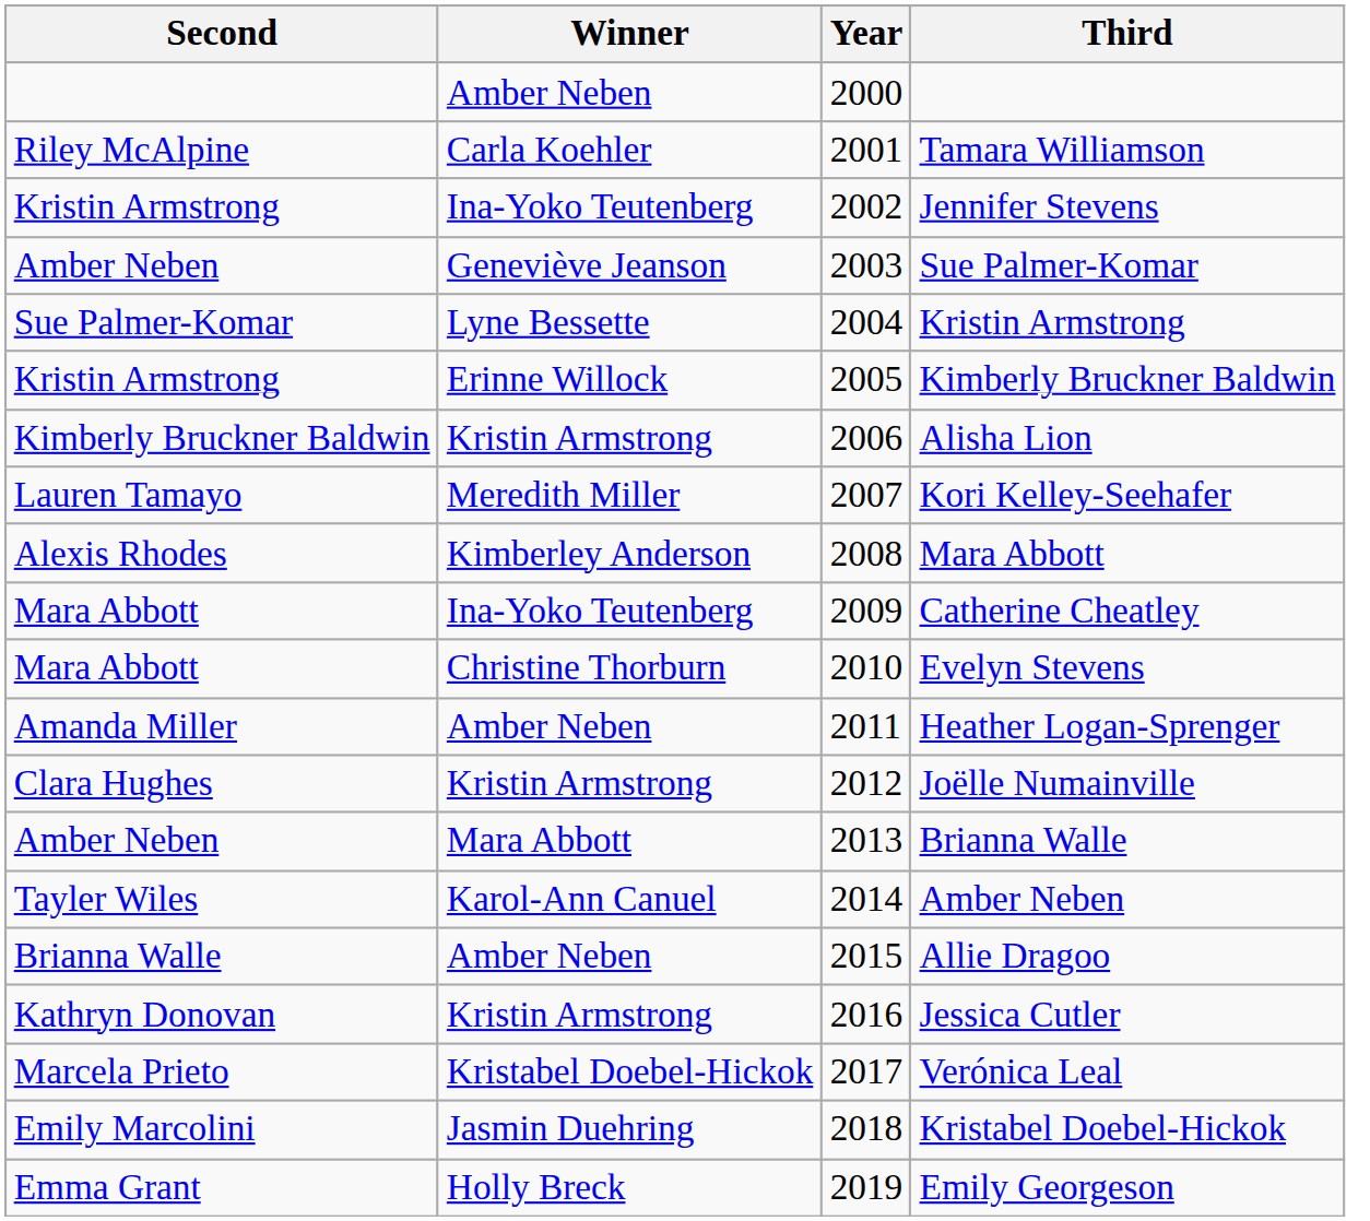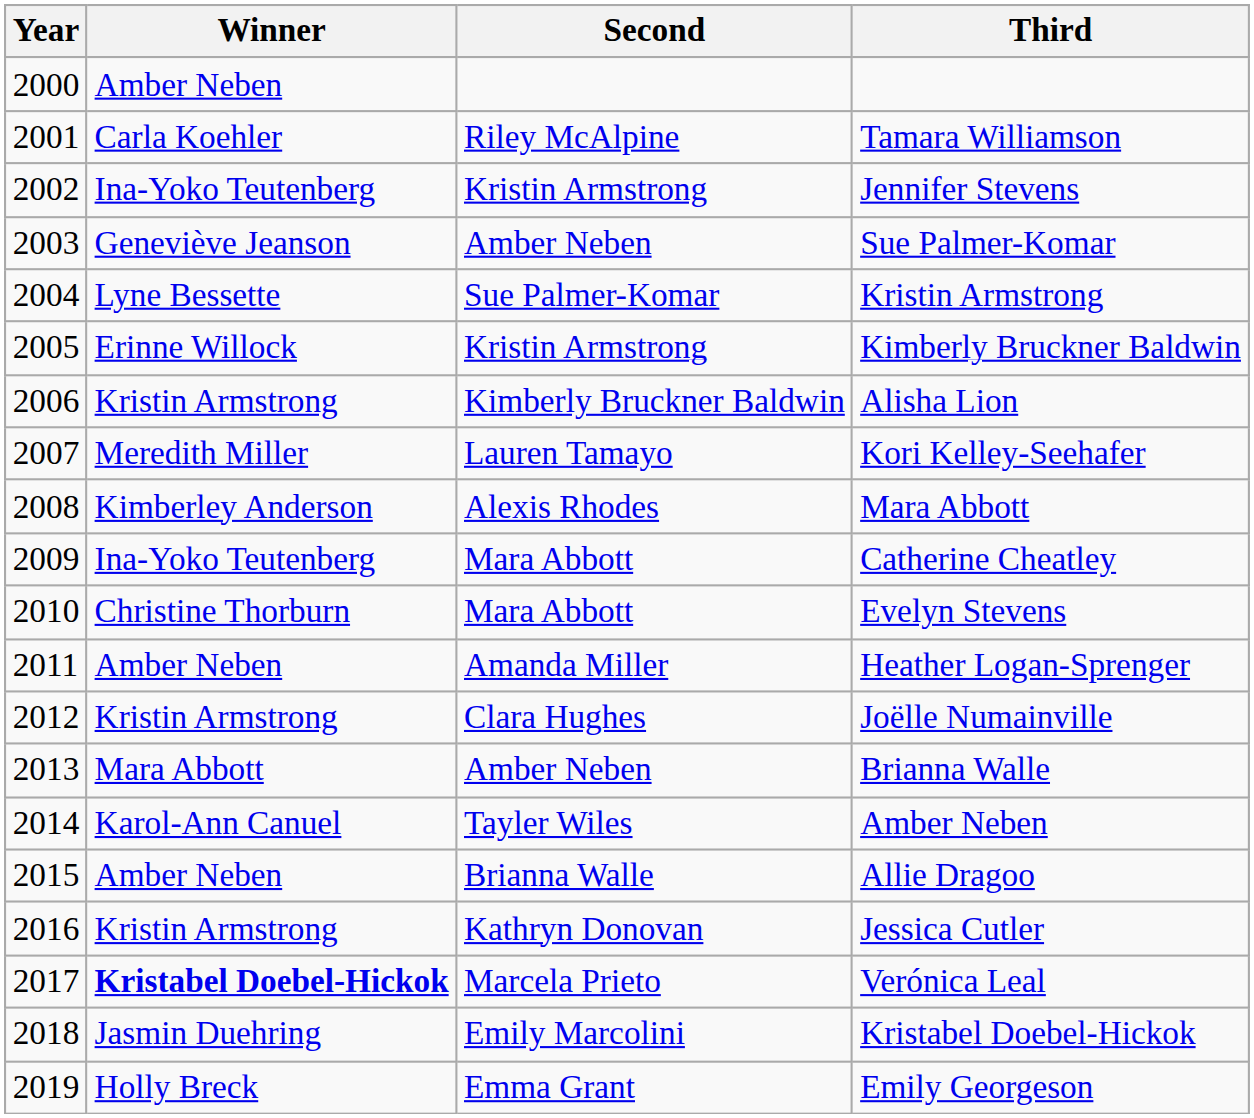 <table class="wikitable">
 <tr>
+<th>Year</th>
+<th>Winner</th>
 <th>Second</th>
-<th>Winner</th>
-<th>Year</th>
 <th>Third</th>
 </tr>
 <tr>
+<td>2000</td>
+<td> <a href='#'>Amber Neben</a></td>
 <td></td>
-<td> <a href='#'>Amber Neben</a></td>
-<td>2000</td>
 <td></td>
 </tr>
 <tr>
+<td>2001</td>
+<td> <a href='#'>Carla Koehler</a></td>
 <td> <a href='#'>Riley McAlpine</a></td>
-<td> <a href='#'>Carla Koehler</a></td>
-<td>2001</td>
 <td> <a href='#'>Tamara Williamson</a></td>
 </tr>
 <tr>
+<td>2002</td>
+<td> <a href='#'>Ina-Yoko Teutenberg</a></td>
 <td> <a href='#'>Kristin Armstrong</a></td>
-<td> <a href='#'>Ina-Yoko Teutenberg</a></td>
-<td>2002</td>
 <td> <a href='#'>Jennifer Stevens</a></td>
 </tr>
 <tr>
+<td>2003</td>
+<td> <a href='#'>Geneviève Jeanson</a></td>
 <td> <a href='#'>Amber Neben</a></td>
-<td> <a href='#'>Geneviève Jeanson</a></td>
-<td>2003</td>
 <td> <a href='#'>Sue Palmer-Komar</a></td>
 </tr>
 <tr>
+<td>2004</td>
+<td> <a href='#'>Lyne Bessette</a></td>
 <td> <a href='#'>Sue Palmer-Komar</a></td>
-<td> <a href='#'>Lyne Bessette</a></td>
-<td>2004</td>
 <td> <a href='#'>Kristin Armstrong</a></td>
 </tr>
 <tr>
+<td>2005</td>
+<td> <a href='#'>Erinne Willock</a></td>
 <td> <a href='#'>Kristin Armstrong</a></td>
-<td> <a href='#'>Erinne Willock</a></td>
-<td>2005</td>
 <td> <a href='#'>Kimberly Bruckner Baldwin</a></td>
 </tr>
 <tr>
+<td>2006</td>
+<td> <a href='#'>Kristin Armstrong</a></td>
 <td> <a href='#'>Kimberly Bruckner Baldwin</a></td>
-<td> <a href='#'>Kristin Armstrong</a></td>
-<td>2006</td>
 <td> <a href='#'>Alisha Lion</a></td>
 </tr>
 <tr>
+<td>2007</td>
+<td> <a href='#'>Meredith Miller</a></td>
 <td> <a href='#'>Lauren Tamayo</a></td>
-<td> <a href='#'>Meredith Miller</a></td>
-<td>2007</td>
 <td> <a href='#'>Kori Kelley-Seehafer</a></td>
 </tr>
 <tr>
+<td>2008</td>
+<td> <a href='#'>Kimberley Anderson</a></td>
 <td> <a href='#'>Alexis Rhodes</a></td>
-<td> <a href='#'>Kimberley Anderson</a></td>
-<td>2008</td>
 <td> <a href='#'>Mara Abbott</a></td>
 </tr>
 <tr>
+<td>2009</td>
+<td> <a href='#'>Ina-Yoko Teutenberg</a></td>
 <td> <a href='#'>Mara Abbott</a></td>
-<td> <a href='#'>Ina-Yoko Teutenberg</a></td>
-<td>2009</td>
 <td> <a href='#'>Catherine Cheatley</a></td>
 </tr>
 <tr>
+<td>2010</td>
+<td> <a href='#'>Christine Thorburn</a></td>
 <td> <a href='#'>Mara Abbott</a></td>
-<td> <a href='#'>Christine Thorburn</a></td>
-<td>2010</td>
 <td> <a href='#'>Evelyn Stevens</a></td>
 </tr>
 <tr>
+<td>2011</td>
+<td> <a href='#'>Amber Neben</a></td>
 <td> <a href='#'>Amanda Miller</a></td>
-<td> <a href='#'>Amber Neben</a></td>
-<td>2011</td>
 <td> <a href='#'>Heather Logan-Sprenger</a></td>
 </tr>
 <tr>
+<td>2012</td>
+<td> <a href='#'>Kristin Armstrong</a></td>
 <td> <a href='#'>Clara Hughes</a></td>
-<td> <a href='#'>Kristin Armstrong</a></td>
-<td>2012</td>
 <td> <a href='#'>Joëlle Numainville</a></td>
 </tr>
 <tr>
+<td>2013</td>
+<td> <a href='#'>Mara Abbott</a></td>
 <td> <a href='#'>Amber Neben</a></td>
-<td> <a href='#'>Mara Abbott</a></td>
-<td>2013</td>
 <td> <a href='#'>Brianna Walle</a></td>
 </tr>
 <tr>
+<td>2014</td>
+<td> <a href='#'>Karol-Ann Canuel</a></td>
 <td> <a href='#'>Tayler Wiles</a></td>
-<td> <a href='#'>Karol-Ann Canuel</a></td>
-<td>2014</td>
 <td> <a href='#'>Amber Neben</a></td>
 </tr>
 <tr>
+<td>2015</td>
+<td> <a href='#'>Amber Neben</a></td>
 <td> <a href='#'>Brianna Walle</a></td>
-<td> <a href='#'>Amber Neben</a></td>
-<td>2015</td>
 <td> <a href='#'>Allie Dragoo</a></td>
 </tr>
 <tr>
+<td>2016</td>
+<td> <a href='#'>Kristin Armstrong</a></td>
 <td> <a href='#'>Kathryn Donovan</a></td>
-<td> <a href='#'>Kristin Armstrong</a></td>
-<td>2016</td>
 <td> <a href='#'>Jessica Cutler</a></td>
 </tr>
 <tr>
+<td>2017</td>
+<td><strong> <a href='#'>Kristabel Doebel-Hickok</a></strong></td>
 <td> <a href='#'>Marcela Prieto</a></td>
-<td> <a href='#'>Kristabel Doebel-Hickok</a></td>
-<td>2017</td>
 <td> <a href='#'>Verónica Leal</a></td>
 </tr>
 <tr>
+<td>2018</td>
+<td> <a href='#'>Jasmin Duehring</a></td>
 <td> <a href='#'>Emily Marcolini</a></td>
-<td> <a href='#'>Jasmin Duehring</a></td>
-<td>2018</td>
 <td> <a href='#'>Kristabel Doebel-Hickok</a></td>
 </tr>
 <tr>
+<td>2019</td>
+<td> <a href='#'>Holly Breck</a></td>
 <td> <a href='#'>Emma Grant</a></td>
-<td> <a href='#'>Holly Breck</a></td>
-<td>2019</td>
 <td> <a href='#'>Emily Georgeson</a></td>
 </tr>
 </table>
